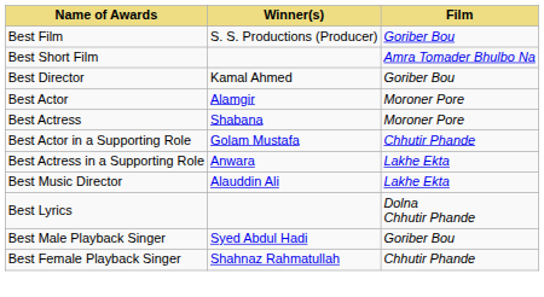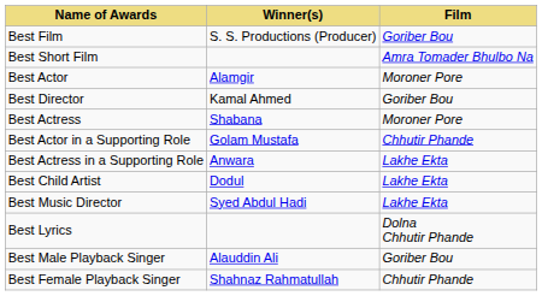 <table class="wikitable">
 <tr>
 <th style="background:#EEDD82;">Name of Awards</th>
 <th style="background:#EEDD82;">Winner(s)</th>
 <th style="background:#EEDD82;">Film</th>
 </tr>
 <tr>
 <td>Best Film</td>
 <td>S. S. Productions (Producer)</td>
 <td><em><a href='#'>Goriber Bou</a></em></td>
 </tr>
 <tr>
 <td>Best Short Film</td>
 <td></td>
 <td><em><a href='#'>Amra Tomader Bhulbo Na</a></em></td>
 </tr>
 <tr>
+<td>Best Actor</td>
+<td><a href='#'>Alamgir</a></td>
+<td><em>Moroner Pore</em></td>
+</tr>
+<tr>
 <td>Best Director</td>
 <td>Kamal Ahmed</td>
 <td><em>Goriber Bou</em></td>
-</tr>
-<tr>
-<td>Best Actor</td>
-<td><a href='#'>Alamgir</a></td>
-<td><em>Moroner Pore</em></td>
 </tr>
 <tr>
 <td>Best Actress</td>
 <td><a href='#'>Shabana</a></td>
 <td><em>Moroner Pore</em></td>
 </tr>
 <tr>
 <td>Best Actor in a Supporting Role</td>
 <td><a href='#'>Golam Mustafa</a></td>
 <td><em><a href='#'>Chhutir Phande</a></em></td>
 </tr>
 <tr>
 <td>Best Actress in a Supporting Role</td>
 <td><a href='#'>Anwara</a></td>
 <td><em><a href='#'>Lakhe Ekta</a></em></td>
 </tr>
 <tr>
+<td>Best Child Artist</td>
+<td><a href='#'>Dodul</a></td>
+<td><em><a href='#'>Lakhe Ekta</a></em></td>
+</tr>
+<tr>
 <td>Best Music Director</td>
-<td><a href='#'>Alauddin Ali</a></td>
+<td><a href='#'>Syed Abdul Hadi</a></td>
 <td><em><a href='#'>Lakhe Ekta</a></em></td>
 </tr>
 <tr>
 <td>Best Lyrics</td>
 <td></td>
 <td><em>Dolna</em><br><em>Chhutir Phande</em></td>
 </tr>
 <tr>
 <td>Best Male Playback Singer</td>
-<td><a href='#'>Syed Abdul Hadi</a></td>
+<td><a href='#'>Alauddin Ali</a></td>
 <td><em>Goriber Bou</em></td>
 </tr>
 <tr>
 <td>Best Female Playback Singer</td>
 <td><a href='#'>Shahnaz Rahmatullah</a></td>
 <td><em>Chhutir Phande</em></td>
 </tr>
 </table>
